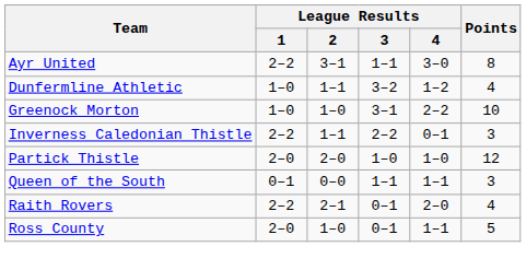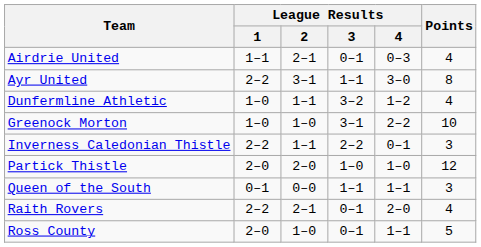 <table class="wikitable" style="text-align:center">
 <tr>
 <th rowspan=2>Team</th>
 <th colspan=4>League Results</th>
 <th rowspan=2>Points</th>
 </tr>
 <tr>
 <th width=40>1</th>
 <th width=40>2</th>
 <th width=40>3</th>
 <th width=40>4</th>
+</tr>
+<tr>
+<td align=left><a href='#'>Airdrie United</a></td>
+<td>1–1</td>
+<td>2–1</td>
+<td>0–1</td>
+<td>0–3</td>
+<td>4</td>
 </tr>
 <tr>
 <td align=left><a href='#'>Ayr United</a></td>
 <td>2–2</td>
 <td>3–1</td>
 <td>1–1</td>
 <td>3–0</td>
 <td>8</td>
 </tr>
 <tr>
 <td align=left><a href='#'>Dunfermline Athletic</a></td>
 <td>1–0</td>
 <td>1–1</td>
 <td>3–2</td>
 <td>1–2</td>
 <td>4</td>
 </tr>
 <tr>
 <td align=left><a href='#'>Greenock Morton</a></td>
 <td>1–0</td>
 <td>1–0</td>
 <td>3–1</td>
 <td>2–2</td>
 <td>10</td>
 </tr>
 <tr>
 <td align=left><a href='#'>Inverness Caledonian Thistle</a></td>
 <td>2–2</td>
 <td>1–1</td>
 <td>2–2</td>
 <td>0–1</td>
 <td>3</td>
 </tr>
 <tr>
 <td align=left><a href='#'>Partick Thistle</a></td>
 <td>2–0</td>
 <td>2–0</td>
 <td>1–0</td>
 <td>1–0</td>
 <td>12</td>
 </tr>
 <tr>
 <td align=left><a href='#'>Queen of the South</a></td>
 <td>0–1</td>
 <td>0–0</td>
 <td>1–1</td>
 <td>1–1</td>
 <td>3</td>
 </tr>
 <tr>
 <td align=left><a href='#'>Raith Rovers</a></td>
 <td>2–2</td>
 <td>2–1</td>
 <td>0–1</td>
 <td>2–0</td>
 <td>4</td>
 </tr>
 <tr>
 <td align=left><a href='#'>Ross County</a></td>
 <td>2–0</td>
 <td>1–0</td>
 <td>0–1</td>
 <td>1–1</td>
 <td>5</td>
 </tr>
 </table>
